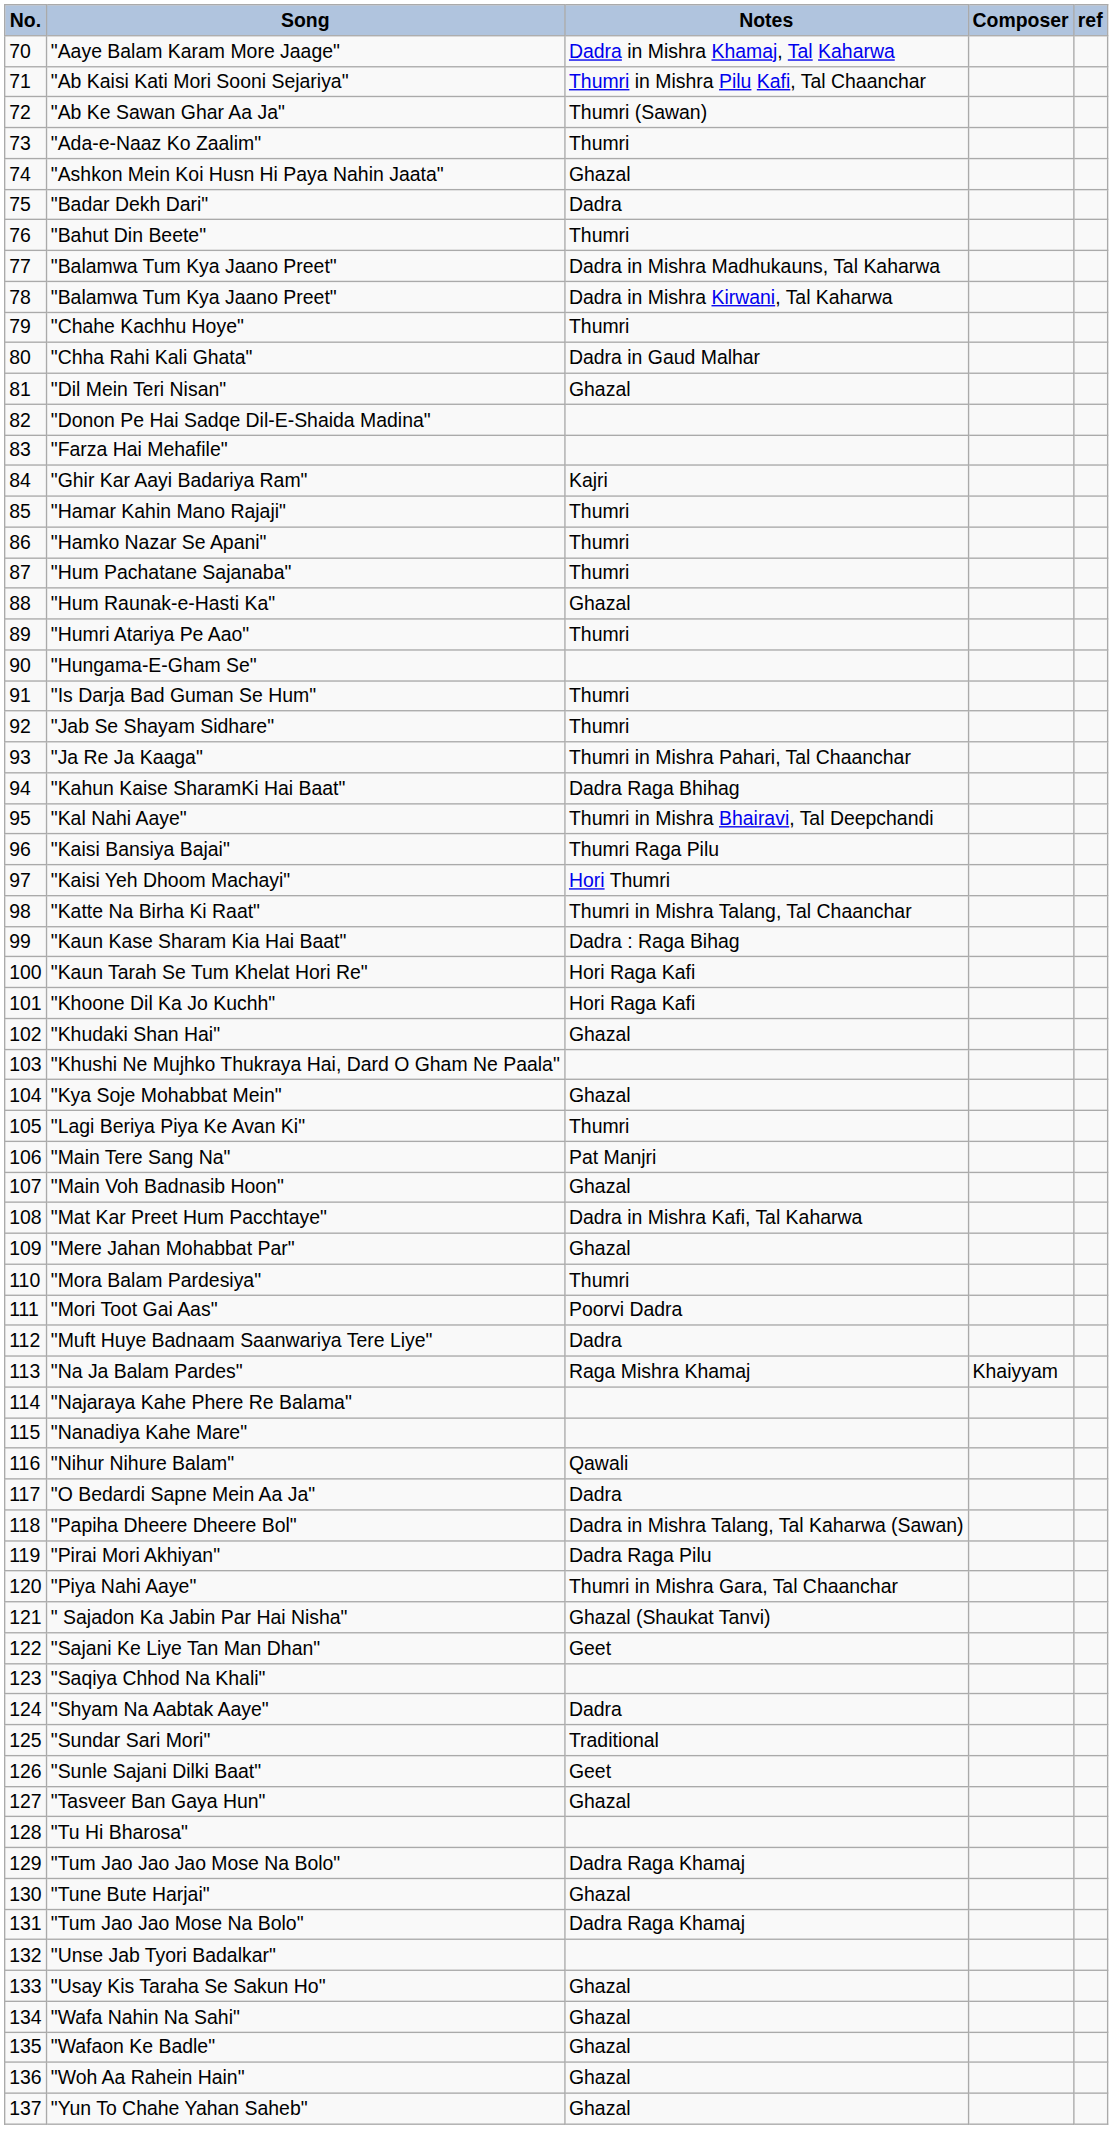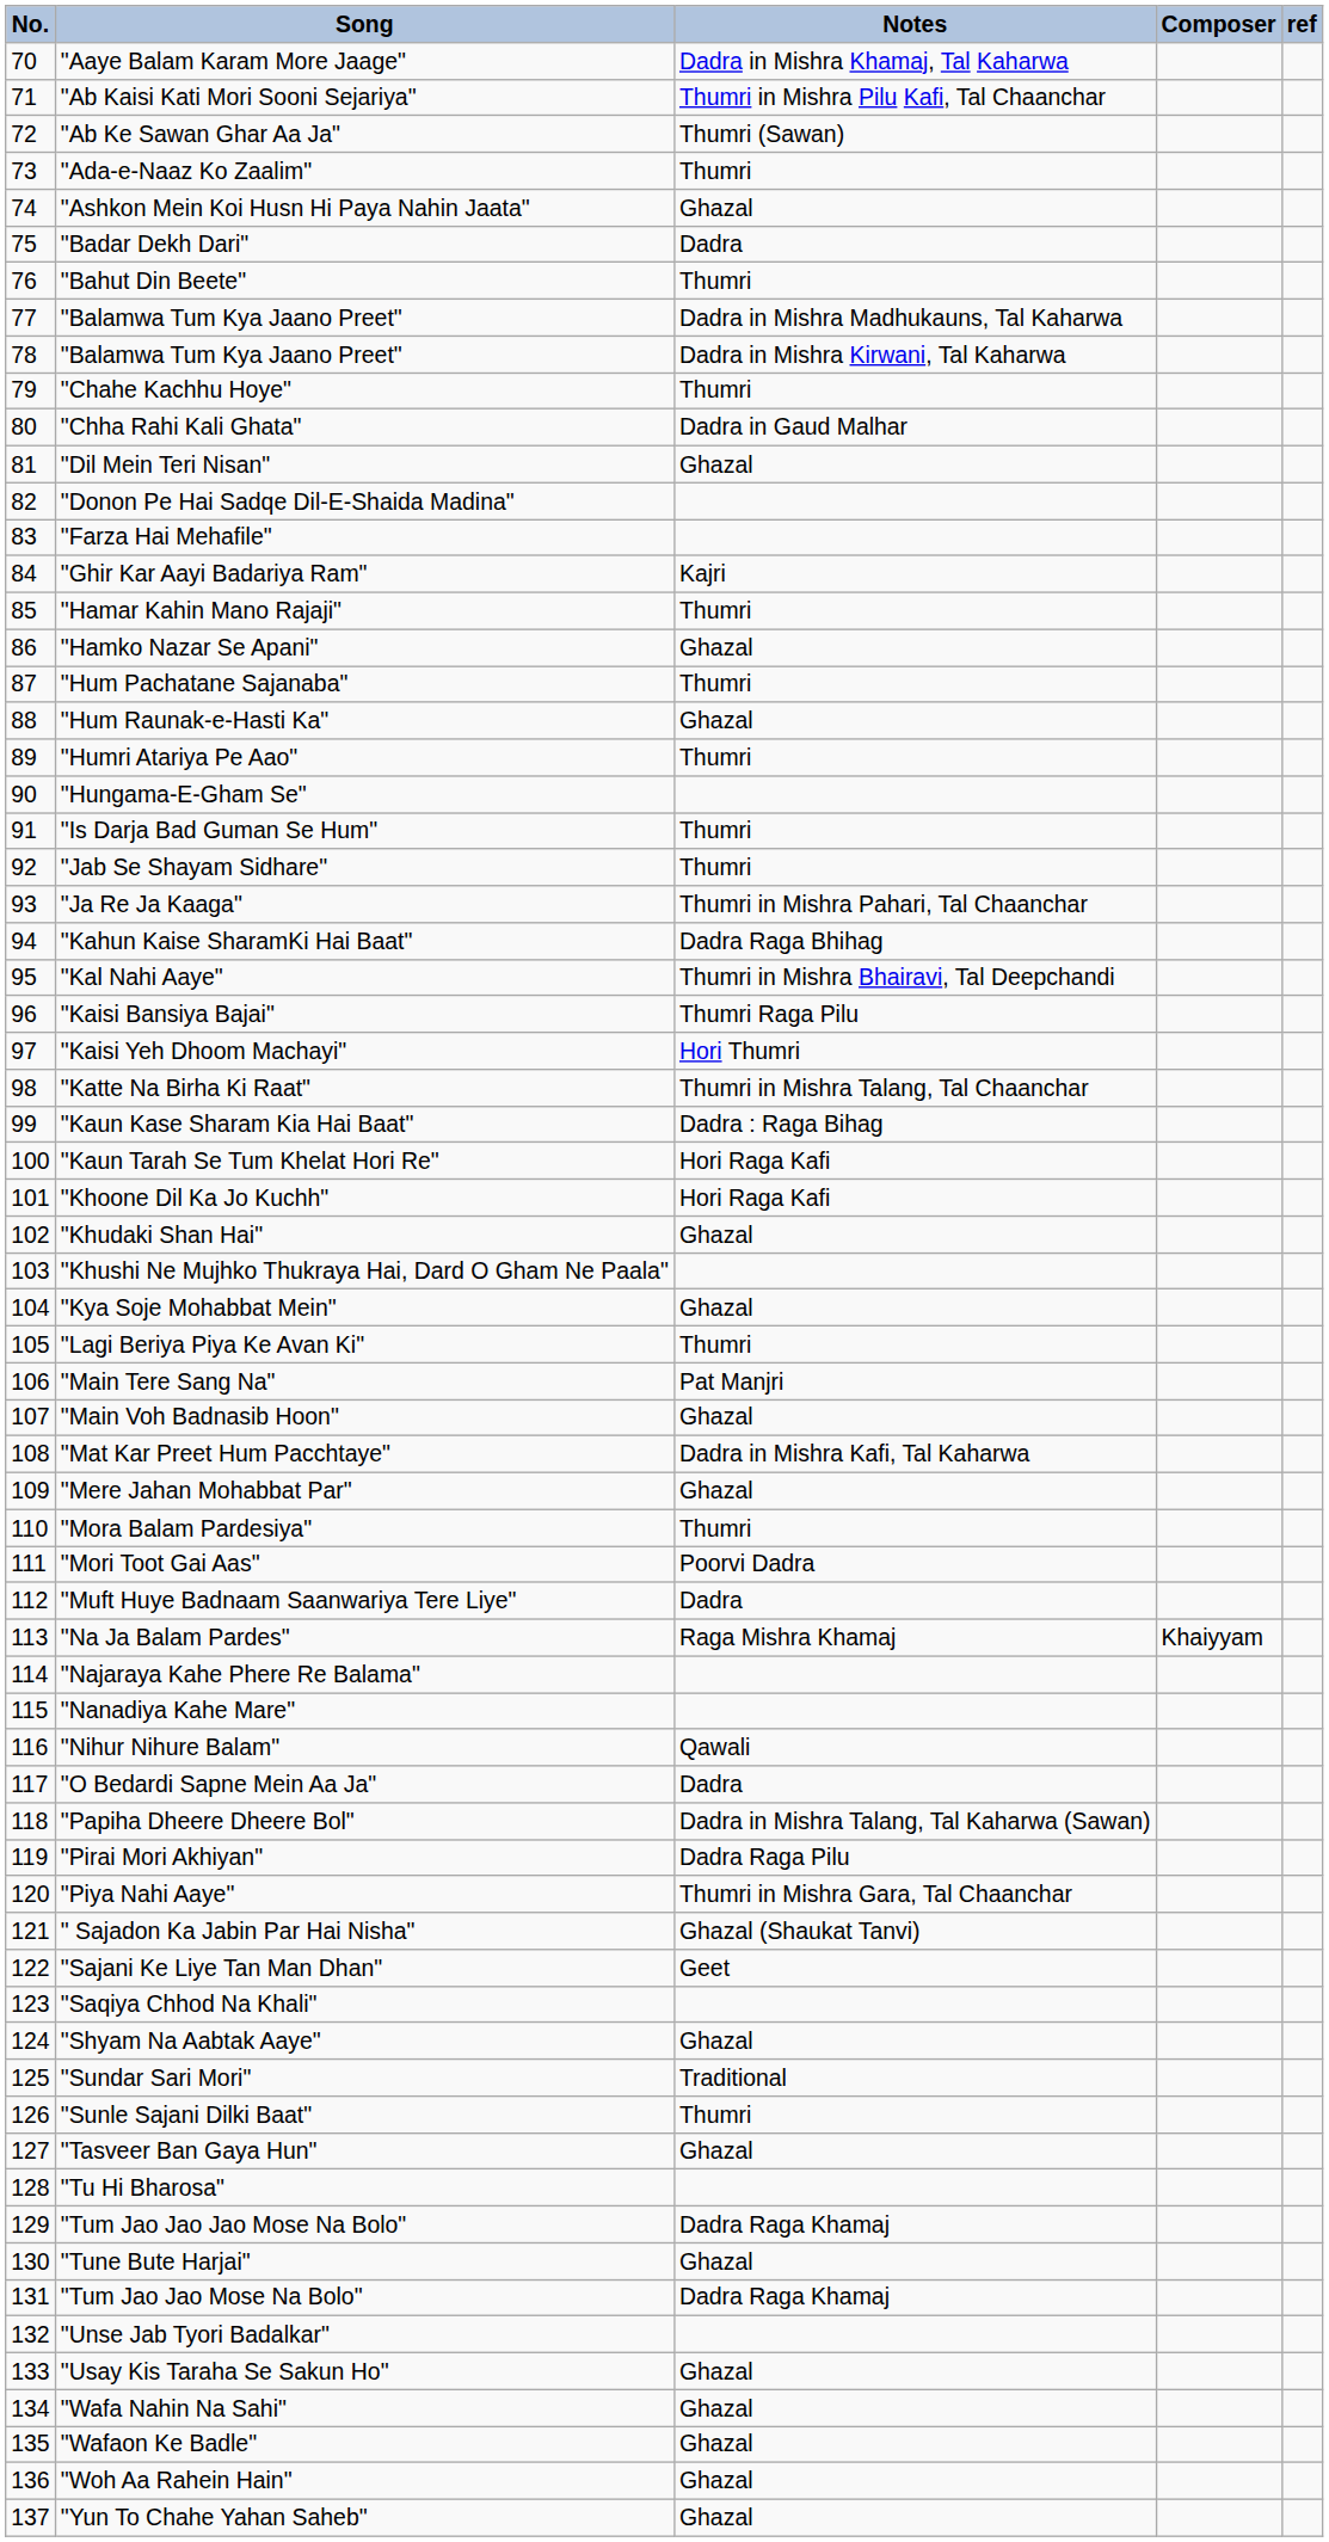 <table class="wikitable" style="font-size:90%">
 <tr>
 <th style="background:#B0C4DE;">No.</th>
 <th style="background:#B0C4DE;">Song</th>
 <th style="background:#B0C4DE;">Notes</th>
 <th style="background:#B0C4DE;">Composer</th>
 <th style="background:#B0C4DE;">ref</th>
 </tr>
 <tr>
 <td>70</td>
 <td>"Aaye Balam Karam More Jaage"</td>
 <td><a href='#'>Dadra</a> in Mishra <a href='#'>Khamaj</a>, <a href='#'>Tal</a> <a href='#'>Kaharwa</a></td>
 <td></td>
 <td></td>
 </tr>
 <tr>
 <td>71</td>
 <td>"Ab Kaisi Kati Mori Sooni Sejariya"</td>
 <td><a href='#'>Thumri</a> in Mishra <a href='#'>Pilu</a> <a href='#'>Kafi</a>, Tal Chaanchar</td>
 <td></td>
 <td></td>
 </tr>
 <tr>
 <td>72</td>
 <td>"Ab Ke Sawan Ghar Aa Ja"</td>
 <td>Thumri (Sawan)</td>
 <td></td>
 <td></td>
 </tr>
 <tr>
 <td>73</td>
 <td>"Ada-e-Naaz Ko Zaalim"</td>
 <td>Thumri</td>
 <td></td>
 <td></td>
 </tr>
 <tr>
 <td>74</td>
 <td>"Ashkon Mein Koi Husn Hi Paya Nahin Jaata"</td>
 <td>Ghazal</td>
 <td></td>
 <td></td>
 </tr>
 <tr>
 <td>75</td>
 <td>"Badar Dekh Dari"</td>
 <td>Dadra</td>
 <td></td>
 <td></td>
 </tr>
 <tr>
 <td>76</td>
 <td>"Bahut Din Beete"</td>
 <td>Thumri</td>
 <td></td>
 <td></td>
 </tr>
 <tr>
 <td>77</td>
 <td>"Balamwa Tum Kya Jaano Preet"</td>
 <td>Dadra in Mishra Madhukauns, Tal Kaharwa</td>
 <td></td>
 <td></td>
 </tr>
 <tr>
 <td>78</td>
 <td>"Balamwa Tum Kya Jaano Preet"</td>
 <td>Dadra in Mishra <a href='#'>Kirwani</a>, Tal Kaharwa</td>
 <td></td>
 <td></td>
 </tr>
 <tr>
 <td>79</td>
 <td>"Chahe Kachhu Hoye"</td>
 <td>Thumri</td>
 <td></td>
 <td></td>
 </tr>
 <tr>
 <td>80</td>
 <td>"Chha Rahi Kali Ghata"</td>
 <td>Dadra in Gaud Malhar</td>
 <td></td>
 <td></td>
 </tr>
 <tr>
 <td>81</td>
 <td>"Dil Mein Teri Nisan"</td>
 <td>Ghazal</td>
 <td></td>
 <td></td>
 </tr>
 <tr>
 <td>82</td>
 <td>"Donon Pe Hai Sadqe Dil-E-Shaida Madina"</td>
 <td></td>
 <td></td>
 <td></td>
 </tr>
 <tr>
 <td>83</td>
 <td>"Farza Hai Mehafile"</td>
 <td></td>
 <td></td>
 <td></td>
 </tr>
 <tr>
 <td>84</td>
 <td>"Ghir Kar Aayi Badariya Ram"</td>
 <td>Kajri</td>
 <td></td>
 <td></td>
 </tr>
 <tr>
 <td>85</td>
 <td>"Hamar Kahin Mano Rajaji"</td>
 <td>Thumri</td>
 <td></td>
 <td></td>
 </tr>
 <tr>
 <td>86</td>
 <td>"Hamko Nazar Se Apani"</td>
-<td>Thumri</td>
+<td>Ghazal</td>
 <td></td>
 <td></td>
 </tr>
 <tr>
 <td>87</td>
 <td>"Hum Pachatane Sajanaba"</td>
 <td>Thumri</td>
 <td></td>
 <td></td>
 </tr>
 <tr>
 <td>88</td>
 <td>"Hum Raunak-e-Hasti Ka"</td>
 <td>Ghazal</td>
 <td></td>
 <td></td>
 </tr>
 <tr>
 <td>89</td>
 <td>"Humri Atariya Pe Aao"</td>
 <td>Thumri</td>
 <td></td>
 <td></td>
 </tr>
 <tr>
 <td>90</td>
 <td>"Hungama-E-Gham Se"</td>
 <td></td>
 <td></td>
 <td></td>
 </tr>
 <tr>
 <td>91</td>
 <td>"Is Darja Bad Guman Se Hum"</td>
 <td>Thumri</td>
 <td></td>
 <td></td>
 </tr>
 <tr>
 <td>92</td>
 <td>"Jab Se Shayam Sidhare"</td>
 <td>Thumri</td>
 <td></td>
 <td></td>
 </tr>
 <tr>
 <td>93</td>
 <td>"Ja Re Ja Kaaga"</td>
 <td>Thumri in Mishra Pahari, Tal Chaanchar</td>
 <td></td>
 <td></td>
 </tr>
 <tr>
 <td>94</td>
 <td>"Kahun Kaise SharamKi Hai Baat"</td>
 <td>Dadra Raga Bhihag</td>
 <td></td>
 <td></td>
 </tr>
 <tr>
 <td>95</td>
 <td>"Kal Nahi Aaye"</td>
 <td>Thumri in Mishra <a href='#'>Bhairavi</a>, Tal Deepchandi</td>
 <td></td>
 <td></td>
 </tr>
 <tr>
 <td>96</td>
 <td>"Kaisi Bansiya Bajai"</td>
 <td>Thumri Raga Pilu</td>
 <td></td>
 <td></td>
 </tr>
 <tr>
 <td>97</td>
 <td>"Kaisi Yeh Dhoom Machayi"</td>
 <td><a href='#'>Hori</a> Thumri</td>
 <td></td>
 <td></td>
 </tr>
 <tr>
 <td>98</td>
 <td>"Katte Na Birha Ki Raat"</td>
 <td>Thumri in Mishra Talang, Tal Chaanchar</td>
 <td></td>
 <td></td>
 </tr>
 <tr>
 <td>99</td>
 <td>"Kaun Kase Sharam Kia Hai Baat"</td>
 <td>Dadra : Raga Bihag</td>
 <td></td>
 <td></td>
 </tr>
 <tr>
 <td>100</td>
 <td>"Kaun Tarah Se Tum Khelat Hori Re"</td>
 <td>Hori Raga Kafi</td>
 <td></td>
 <td></td>
 </tr>
 <tr>
 <td>101</td>
 <td>"Khoone Dil Ka Jo Kuchh"</td>
 <td>Hori Raga Kafi</td>
 <td></td>
 <td></td>
 </tr>
 <tr>
 <td>102</td>
 <td>"Khudaki Shan Hai"</td>
 <td>Ghazal</td>
 <td></td>
 <td></td>
 </tr>
 <tr>
 <td>103</td>
 <td>"Khushi Ne Mujhko Thukraya Hai, Dard O Gham Ne Paala"</td>
 <td></td>
 <td></td>
 <td></td>
 </tr>
 <tr>
 <td>104</td>
 <td>"Kya Soje Mohabbat Mein"</td>
 <td>Ghazal</td>
 <td></td>
 <td></td>
 </tr>
 <tr>
 <td>105</td>
 <td>"Lagi Beriya Piya Ke Avan Ki"</td>
 <td>Thumri</td>
 <td></td>
 <td></td>
 </tr>
 <tr>
 <td>106</td>
 <td>"Main Tere Sang Na"</td>
 <td>Pat Manjri</td>
 <td></td>
 <td></td>
 </tr>
 <tr>
 <td>107</td>
 <td>"Main Voh Badnasib Hoon"</td>
 <td>Ghazal</td>
 <td></td>
 <td></td>
 </tr>
 <tr>
 <td>108</td>
 <td>"Mat Kar Preet Hum Pacchtaye"</td>
 <td>Dadra in Mishra Kafi, Tal Kaharwa</td>
 <td></td>
 <td></td>
 </tr>
 <tr>
 <td>109</td>
 <td>"Mere Jahan Mohabbat Par"</td>
 <td>Ghazal</td>
 <td></td>
 <td></td>
 </tr>
 <tr>
 <td>110</td>
 <td>"Mora Balam Pardesiya"</td>
 <td>Thumri</td>
 <td></td>
 <td></td>
 </tr>
 <tr>
 <td>111</td>
 <td>"Mori Toot Gai Aas"</td>
 <td>Poorvi Dadra</td>
 <td></td>
 <td></td>
 </tr>
 <tr>
 <td>112</td>
 <td>"Muft Huye Badnaam Saanwariya Tere Liye"</td>
 <td>Dadra</td>
 <td></td>
 <td></td>
 </tr>
 <tr>
 <td>113</td>
 <td>"Na Ja Balam Pardes"</td>
 <td>Raga Mishra Khamaj</td>
 <td>Khaiyyam</td>
 <td></td>
 </tr>
 <tr>
 <td>114</td>
 <td>"Najaraya Kahe Phere Re Balama"</td>
 <td></td>
 <td></td>
 <td></td>
 </tr>
 <tr>
 <td>115</td>
 <td>"Nanadiya Kahe Mare"</td>
 <td></td>
 <td></td>
 <td></td>
 </tr>
 <tr>
 <td>116</td>
 <td>"Nihur Nihure Balam"</td>
 <td>Qawali</td>
 <td></td>
 <td></td>
 </tr>
 <tr>
 <td>117</td>
 <td>"O Bedardi Sapne Mein Aa Ja"</td>
 <td>Dadra</td>
 <td></td>
 <td></td>
 </tr>
 <tr>
 <td>118</td>
 <td>"Papiha Dheere Dheere Bol"</td>
 <td>Dadra in Mishra Talang, Tal Kaharwa (Sawan)</td>
 <td></td>
 <td></td>
 </tr>
 <tr>
 <td>119</td>
 <td>"Pirai Mori Akhiyan"</td>
 <td>Dadra Raga Pilu</td>
 <td></td>
 <td></td>
 </tr>
 <tr>
 <td>120</td>
 <td>"Piya Nahi Aaye"</td>
 <td>Thumri in Mishra Gara, Tal Chaanchar</td>
 <td></td>
 <td></td>
 </tr>
 <tr>
 <td>121</td>
 <td>" Sajadon Ka Jabin Par Hai Nisha"</td>
 <td>Ghazal (Shaukat Tanvi)</td>
 <td></td>
 <td></td>
 </tr>
 <tr>
 <td>122</td>
 <td>"Sajani Ke Liye Tan Man Dhan"</td>
 <td>Geet</td>
 <td></td>
 <td></td>
 </tr>
 <tr>
 <td>123</td>
 <td>"Saqiya Chhod Na Khali"</td>
 <td></td>
 <td></td>
 <td></td>
 </tr>
 <tr>
 <td>124</td>
 <td>"Shyam Na Aabtak Aaye"</td>
-<td>Dadra</td>
+<td>Ghazal</td>
 <td></td>
 <td></td>
 </tr>
 <tr>
 <td>125</td>
 <td>"Sundar Sari Mori"</td>
 <td>Traditional</td>
 <td></td>
 <td></td>
 </tr>
 <tr>
 <td>126</td>
 <td>"Sunle Sajani Dilki Baat"</td>
-<td>Geet</td>
+<td>Thumri</td>
 <td></td>
 <td></td>
 </tr>
 <tr>
 <td>127</td>
 <td>"Tasveer Ban Gaya Hun"</td>
 <td>Ghazal</td>
 <td></td>
 <td></td>
 </tr>
 <tr>
 <td>128</td>
 <td>"Tu Hi Bharosa"</td>
 <td></td>
 <td></td>
 <td></td>
 </tr>
 <tr>
 <td>129</td>
 <td>"Tum Jao Jao Jao Mose Na Bolo"</td>
 <td>Dadra Raga Khamaj</td>
 <td></td>
 <td></td>
 </tr>
 <tr>
 <td>130</td>
 <td>"Tune Bute Harjai"</td>
 <td>Ghazal</td>
 <td></td>
 <td></td>
 </tr>
 <tr>
 <td>131</td>
 <td>"Tum Jao Jao Mose Na Bolo"</td>
 <td>Dadra Raga Khamaj</td>
 <td></td>
 <td></td>
 </tr>
 <tr>
 <td>132</td>
 <td>"Unse Jab Tyori Badalkar"</td>
 <td></td>
 <td></td>
 <td></td>
 </tr>
 <tr>
 <td>133</td>
 <td>"Usay Kis Taraha Se Sakun Ho"</td>
 <td>Ghazal</td>
 <td></td>
 <td></td>
 </tr>
 <tr>
 <td>134</td>
 <td>"Wafa Nahin Na Sahi"</td>
 <td>Ghazal</td>
 <td></td>
 <td></td>
 </tr>
 <tr>
 <td>135</td>
 <td>"Wafaon Ke Badle"</td>
 <td>Ghazal</td>
 <td></td>
 <td></td>
 </tr>
 <tr>
 <td>136</td>
 <td>"Woh Aa Rahein Hain"</td>
 <td>Ghazal</td>
 <td></td>
 <td></td>
 </tr>
 <tr>
 <td>137</td>
 <td>"Yun To Chahe Yahan Saheb"</td>
 <td>Ghazal</td>
 <td></td>
 <td></td>
 </tr>
 </table>
